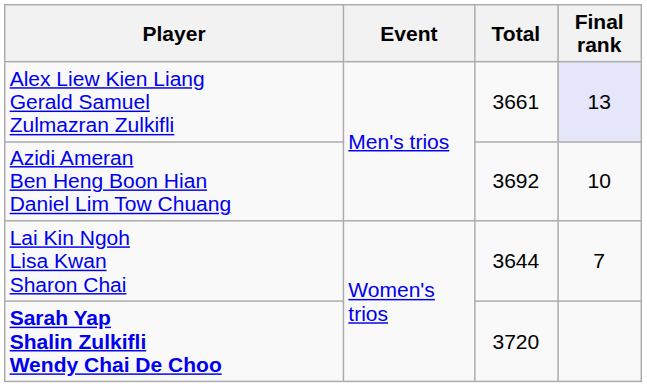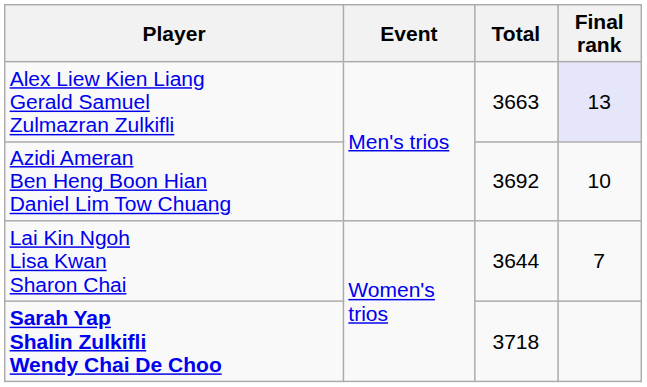 <table class="wikitable" width="70%" style="text-align:center; font-size:90%">
 <tr>
 <th width="30%">Player</th>
 <th width="7%">Event</th>
 <th width="5%">Total</th>
 <th width="5%">Final rank</th>
 </tr>
 <tr>
 <td align=left><a href='#'>Alex Liew Kien Liang</a><br><a href='#'>Gerald Samuel</a><br><a href='#'>Zulmazran Zulkifli</a></td>
 <td rowspan=2 align=left><a href='#'>Men's trios</a></td>
-<td>3661</td>
+<td>3663</td>
 <td style="background: lavender;">13</td>
 </tr>
 <tr>
 <td align=left><a href='#'>Azidi Ameran</a><br><a href='#'>Ben Heng Boon Hian</a><br><a href='#'>Daniel Lim Tow Chuang</a></td>
 <td>3692</td>
 <td>10</td>
 </tr>
 <tr>
 <td align=left><a href='#'>Lai Kin Ngoh</a><br><a href='#'>Lisa Kwan</a><br><a href='#'>Sharon Chai</a></td>
 <td rowspan=2 align=left><a href='#'>Women's trios</a></td>
 <td>3644</td>
 <td>7</td>
 </tr>
 <tr>
 <td align=left><strong><a href='#'>Sarah Yap</a><br><a href='#'>Shalin Zulkifli</a><br><a href='#'>Wendy Chai De Choo</a></strong></td>
-<td>3720</td>
+<td>3718</td>
 <td></td>
 </tr>
 </table>
